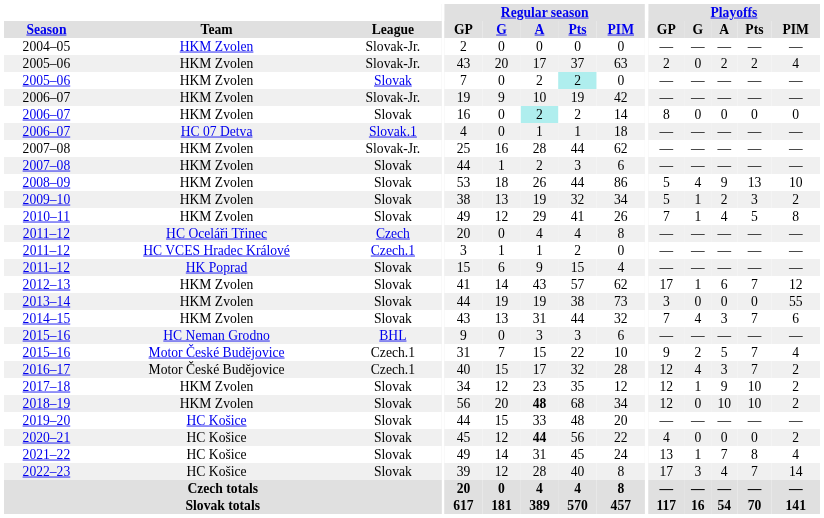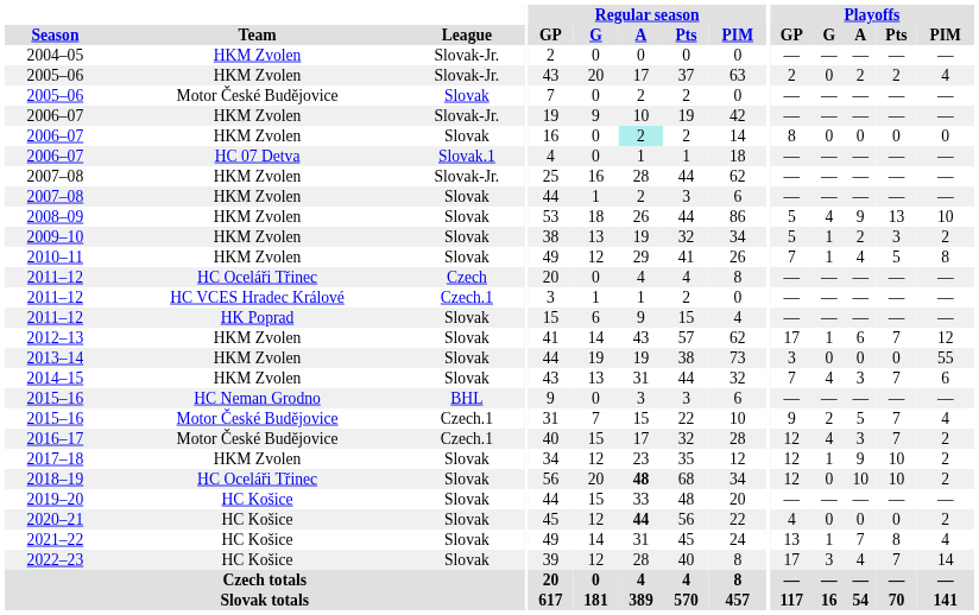 <table border="0" cellpadding="1" cellspacing="0" style="text-align:center; width:60em">
 <tr bgcolor="#e0e0e0">
 <th colspan="3" bgcolor="#ffffff"></th>
 <th rowspan="107" bgcolor="#ffffff"></th>
 <th colspan="5"><a href='#'>Regular season</a></th>
 <th rowspan="107" bgcolor="#ffffff"></th>
 <th colspan="5"><a href='#'>Playoffs</a></th>
 </tr>
 <tr bgcolor="#e0e0e0">
 <th><a href='#'>Season</a></th>
 <th>Team</th>
 <th>League</th>
 <th>GP</th>
 <th><a href='#'>G</a></th>
 <th><a href='#'>A</a></th>
 <th><a href='#'>Pts</a></th>
 <th><a href='#'>PIM</a></th>
 <th>GP</th>
 <th>G</th>
 <th>A</th>
 <th>Pts</th>
 <th>PIM</th>
 </tr>
 <tr>
 <td>2004–05</td>
 <td><a href='#'>HKM Zvolen</a></td>
 <td>Slovak-Jr.</td>
 <td>2</td>
 <td>0</td>
 <td>0</td>
 <td>0</td>
 <td>0</td>
 <td>—</td>
 <td>—</td>
 <td>—</td>
 <td>—</td>
 <td>—</td>
 </tr>
 <tr bgcolor="#f0f0f0">
 <td>2005–06</td>
 <td>HKM Zvolen</td>
 <td>Slovak-Jr.</td>
 <td>43</td>
 <td>20</td>
 <td>17</td>
 <td>37</td>
 <td>63</td>
 <td>2</td>
 <td>0</td>
 <td>2</td>
 <td>2</td>
 <td>4</td>
 </tr>
 <tr>
 <td><a href='#'>2005–06</a></td>
-<td>HKM Zvolen</td>
+<td>Motor České Budějovice</td>
 <td><a href='#'>Slovak</a></td>
 <td>7</td>
 <td>0</td>
 <td>2</td>
-<td style="background: paleturquoise;">2</td>
+<td>2</td>
 <td>0</td>
 <td>—</td>
 <td>—</td>
 <td>—</td>
 <td>—</td>
 <td>—</td>
 </tr>
 <tr bgcolor="#f0f0f0">
 <td>2006–07</td>
 <td>HKM Zvolen</td>
 <td>Slovak-Jr.</td>
 <td>19</td>
 <td>9</td>
 <td>10</td>
 <td>19</td>
 <td>42</td>
 <td>—</td>
 <td>—</td>
 <td>—</td>
 <td>—</td>
 <td>—</td>
 </tr>
 <tr>
 <td><a href='#'>2006–07</a></td>
 <td>HKM Zvolen</td>
 <td>Slovak</td>
 <td>16</td>
 <td>0</td>
 <td style="background: paleturquoise;">2</td>
 <td>2</td>
 <td>14</td>
 <td>8</td>
 <td>0</td>
 <td>0</td>
 <td>0</td>
 <td>0</td>
 </tr>
 <tr bgcolor="#f0f0f0">
 <td><a href='#'>2006–07</a></td>
 <td><a href='#'>HC 07 Detva</a></td>
 <td><a href='#'>Slovak.1</a></td>
 <td>4</td>
 <td>0</td>
 <td>1</td>
 <td>1</td>
 <td>18</td>
 <td>—</td>
 <td>—</td>
 <td>—</td>
 <td>—</td>
 <td>—</td>
 </tr>
 <tr>
 <td>2007–08</td>
 <td>HKM Zvolen</td>
 <td>Slovak-Jr.</td>
 <td>25</td>
 <td>16</td>
 <td>28</td>
 <td>44</td>
 <td>62</td>
 <td>—</td>
 <td>—</td>
 <td>—</td>
 <td>—</td>
 <td>—</td>
 </tr>
 <tr bgcolor="#f0f0f0">
 <td><a href='#'>2007–08</a></td>
 <td>HKM Zvolen</td>
 <td>Slovak</td>
 <td>44</td>
 <td>1</td>
 <td>2</td>
 <td>3</td>
 <td>6</td>
 <td>—</td>
 <td>—</td>
 <td>—</td>
 <td>—</td>
 <td>—</td>
 </tr>
 <tr>
 <td><a href='#'>2008–09</a></td>
 <td>HKM Zvolen</td>
 <td>Slovak</td>
 <td>53</td>
 <td>18</td>
 <td>26</td>
 <td>44</td>
 <td>86</td>
 <td>5</td>
 <td>4</td>
 <td>9</td>
 <td>13</td>
 <td>10</td>
 </tr>
 <tr bgcolor="#f0f0f0">
 <td><a href='#'>2009–10</a></td>
 <td>HKM Zvolen</td>
 <td>Slovak</td>
 <td>38</td>
 <td>13</td>
 <td>19</td>
 <td>32</td>
 <td>34</td>
 <td>5</td>
 <td>1</td>
 <td>2</td>
 <td>3</td>
 <td>2</td>
 </tr>
 <tr>
 <td><a href='#'>2010–11</a></td>
 <td>HKM Zvolen</td>
 <td>Slovak</td>
 <td>49</td>
 <td>12</td>
 <td>29</td>
 <td>41</td>
 <td>26</td>
 <td>7</td>
 <td>1</td>
 <td>4</td>
 <td>5</td>
 <td>8</td>
 </tr>
 <tr bgcolor="#f0f0f0">
 <td><a href='#'>2011–12</a></td>
 <td><a href='#'>HC Oceláři Třinec</a></td>
 <td><a href='#'>Czech</a></td>
 <td>20</td>
 <td>0</td>
 <td>4</td>
 <td>4</td>
 <td>8</td>
 <td>—</td>
 <td>—</td>
 <td>—</td>
 <td>—</td>
 <td>—</td>
 </tr>
 <tr>
 <td><a href='#'>2011–12</a></td>
 <td><a href='#'>HC VCES Hradec Králové</a></td>
 <td><a href='#'>Czech.1</a></td>
 <td>3</td>
 <td>1</td>
 <td>1</td>
 <td>2</td>
 <td>0</td>
 <td>—</td>
 <td>—</td>
 <td>—</td>
 <td>—</td>
 <td>—</td>
 </tr>
 <tr bgcolor="#f0f0f0">
 <td><a href='#'>2011–12</a></td>
 <td><a href='#'>HK Poprad</a></td>
 <td>Slovak</td>
 <td>15</td>
 <td>6</td>
 <td>9</td>
 <td>15</td>
 <td>4</td>
 <td>—</td>
 <td>—</td>
 <td>—</td>
 <td>—</td>
 <td>—</td>
 </tr>
 <tr>
 <td><a href='#'>2012–13</a></td>
 <td>HKM Zvolen</td>
 <td>Slovak</td>
 <td>41</td>
 <td>14</td>
 <td>43</td>
 <td>57</td>
 <td>62</td>
 <td>17</td>
 <td>1</td>
 <td>6</td>
 <td>7</td>
 <td>12</td>
 </tr>
 <tr bgcolor="#f0f0f0">
 <td><a href='#'>2013–14</a></td>
 <td>HKM Zvolen</td>
 <td>Slovak</td>
 <td>44</td>
 <td>19</td>
 <td>19</td>
 <td>38</td>
 <td>73</td>
 <td>3</td>
 <td>0</td>
 <td>0</td>
 <td>0</td>
 <td>55</td>
 </tr>
 <tr>
 <td><a href='#'>2014–15</a></td>
 <td>HKM Zvolen</td>
 <td>Slovak</td>
 <td>43</td>
 <td>13</td>
 <td>31</td>
 <td>44</td>
 <td>32</td>
 <td>7</td>
 <td>4</td>
 <td>3</td>
 <td>7</td>
 <td>6</td>
 </tr>
 <tr bgcolor="#f0f0f0">
 <td><a href='#'>2015–16</a></td>
 <td><a href='#'>HC Neman Grodno</a></td>
 <td><a href='#'>BHL</a></td>
 <td>9</td>
 <td>0</td>
 <td>3</td>
 <td>3</td>
 <td>6</td>
 <td>—</td>
 <td>—</td>
 <td>—</td>
 <td>—</td>
 <td>—</td>
 </tr>
 <tr>
 <td><a href='#'>2015–16</a></td>
 <td><a href='#'>Motor České Budějovice</a></td>
 <td>Czech.1</td>
 <td>31</td>
 <td>7</td>
 <td>15</td>
 <td>22</td>
 <td>10</td>
 <td>9</td>
 <td>2</td>
 <td>5</td>
 <td>7</td>
 <td>4</td>
 </tr>
 <tr bgcolor="#f0f0f0">
 <td><a href='#'>2016–17</a></td>
 <td>Motor České Budějovice</td>
 <td>Czech.1</td>
 <td>40</td>
 <td>15</td>
 <td>17</td>
 <td>32</td>
 <td>28</td>
 <td>12</td>
 <td>4</td>
 <td>3</td>
 <td>7</td>
 <td>2</td>
 </tr>
 <tr>
 <td><a href='#'>2017–18</a></td>
 <td>HKM Zvolen</td>
 <td>Slovak</td>
 <td>34</td>
 <td>12</td>
 <td>23</td>
 <td>35</td>
 <td>12</td>
 <td>12</td>
 <td>1</td>
 <td>9</td>
 <td>10</td>
 <td>2</td>
 </tr>
 <tr bgcolor="#f0f0f0">
 <td><a href='#'>2018–19</a></td>
-<td>HKM Zvolen</td>
+<td><a href='#'>HC Oceláři Třinec</a></td>
 <td>Slovak</td>
 <td>56</td>
 <td>20</td>
 <td><strong>48</strong></td>
 <td>68</td>
 <td>34</td>
 <td>12</td>
 <td>0</td>
 <td>10</td>
 <td>10</td>
 <td>2</td>
 </tr>
 <tr>
 <td><a href='#'>2019–20</a></td>
 <td><a href='#'>HC Košice</a></td>
 <td>Slovak</td>
 <td>44</td>
 <td>15</td>
 <td>33</td>
 <td>48</td>
 <td>20</td>
 <td>—</td>
 <td>—</td>
 <td>—</td>
 <td>—</td>
 <td>—</td>
 </tr>
 <tr bgcolor="#f0f0f0">
 <td><a href='#'>2020–21</a></td>
 <td>HC Košice</td>
 <td>Slovak</td>
 <td>45</td>
 <td>12</td>
 <td><strong>44</strong></td>
 <td>56</td>
 <td>22</td>
 <td>4</td>
 <td>0</td>
 <td>0</td>
 <td>0</td>
 <td>2</td>
 </tr>
 <tr>
 <td><a href='#'>2021–22</a></td>
 <td>HC Košice</td>
 <td>Slovak</td>
 <td>49</td>
 <td>14</td>
 <td>31</td>
 <td>45</td>
 <td>24</td>
 <td>13</td>
 <td>1</td>
 <td>7</td>
 <td>8</td>
 <td>4</td>
 </tr>
 <tr bgcolor="#f0f0f0">
 <td><a href='#'>2022–23</a></td>
 <td>HC Košice</td>
 <td>Slovak</td>
 <td>39</td>
 <td>12</td>
 <td>28</td>
 <td>40</td>
 <td>8</td>
 <td>17</td>
 <td>3</td>
 <td>4</td>
 <td>7</td>
 <td>14</td>
 </tr>
 <tr bgcolor="#e0e0e0">
 <th colspan="3">Czech totals</th>
 <th>20</th>
 <th>0</th>
 <th>4</th>
 <th>4</th>
 <th>8</th>
 <th>—</th>
 <th>—</th>
 <th>—</th>
 <th>—</th>
 <th>—</th>
 </tr>
 <tr bgcolor="#e0e0e0">
 <th colspan="3">Slovak totals</th>
 <th>617</th>
 <th>181</th>
 <th>389</th>
 <th>570</th>
 <th>457</th>
 <th>117</th>
 <th>16</th>
 <th>54</th>
 <th>70</th>
 <th>141</th>
 </tr>
 </table>
